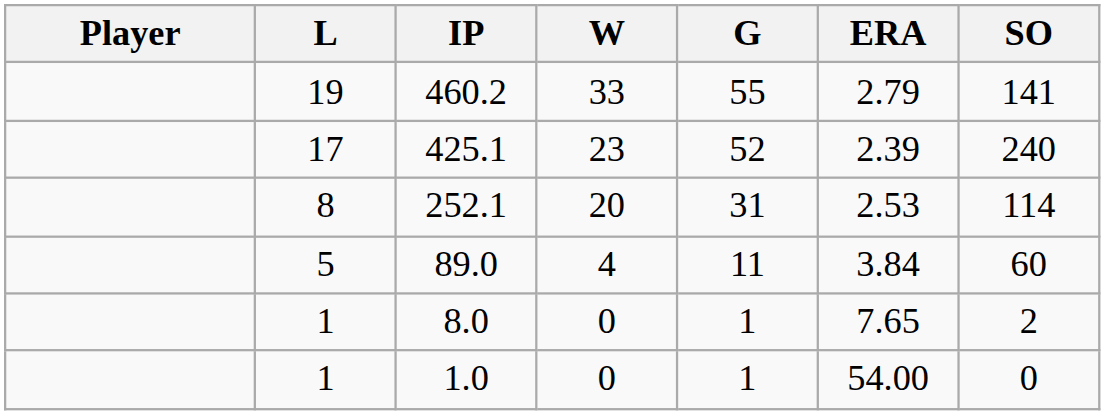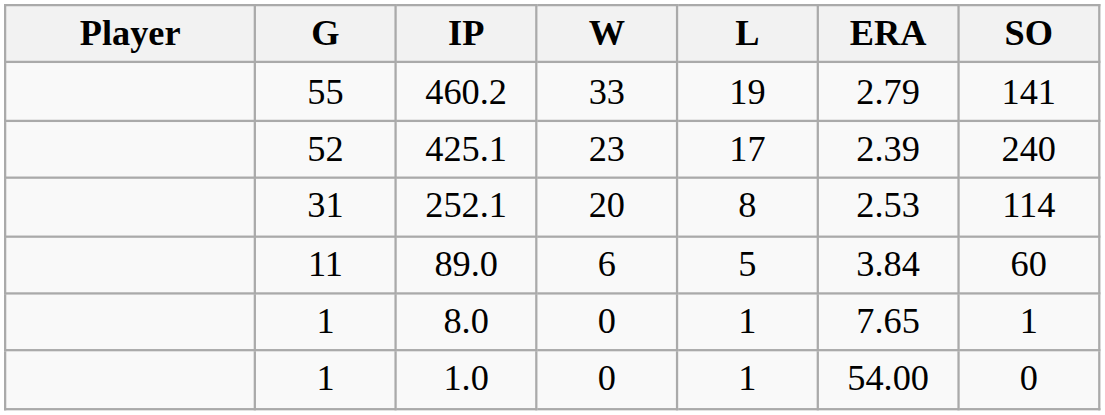 <table class="wikitable sortable">
 <tr>
 <th bgcolor="#DDDDFF" width="16%">Player</th>
-<th bgcolor="#DDDDFF" width="9%">L</th>
+<th bgcolor="#DDDDFF" width="9%">G</th>
 <th bgcolor="#DDDDFF" width="9%">IP</th>
 <th bgcolor="#DDDDFF" width="9%">W</th>
-<th bgcolor="#DDDDFF" width="9%">G</th>
+<th bgcolor="#DDDDFF" width="9%">L</th>
 <th bgcolor="#DDDDFF" width="9%">ERA</th>
 <th bgcolor="#DDDDFF" width="9%">SO</th>
 </tr>
 <tr align="center">
 <td></td>
-<td>19</td>
+<td>55</td>
 <td>460.2</td>
 <td>33</td>
-<td>55</td>
+<td>19</td>
 <td>2.79</td>
 <td>141</td>
 </tr>
 <tr align="center">
 <td></td>
-<td>17</td>
+<td>52</td>
 <td>425.1</td>
 <td>23</td>
-<td>52</td>
+<td>17</td>
 <td>2.39</td>
 <td>240</td>
 </tr>
 <tr align="center">
 <td></td>
-<td>8</td>
+<td>31</td>
 <td>252.1</td>
 <td>20</td>
-<td>31</td>
+<td>8</td>
 <td>2.53</td>
 <td>114</td>
 </tr>
 <tr align="center">
 <td></td>
+<td>11</td>
+<td>89.0</td>
+<td>6</td>
 <td>5</td>
-<td>89.0</td>
-<td>4</td>
-<td>11</td>
 <td>3.84</td>
 <td>60</td>
 </tr>
 <tr align="center">
 <td></td>
 <td>1</td>
 <td>8.0</td>
 <td>0</td>
 <td>1</td>
 <td>7.65</td>
-<td>2</td>
+<td>1</td>
 </tr>
 <tr align="center">
 <td></td>
 <td>1</td>
 <td>1.0</td>
 <td>0</td>
 <td>1</td>
 <td>54.00</td>
 <td>0</td>
 </tr>
 </table>
